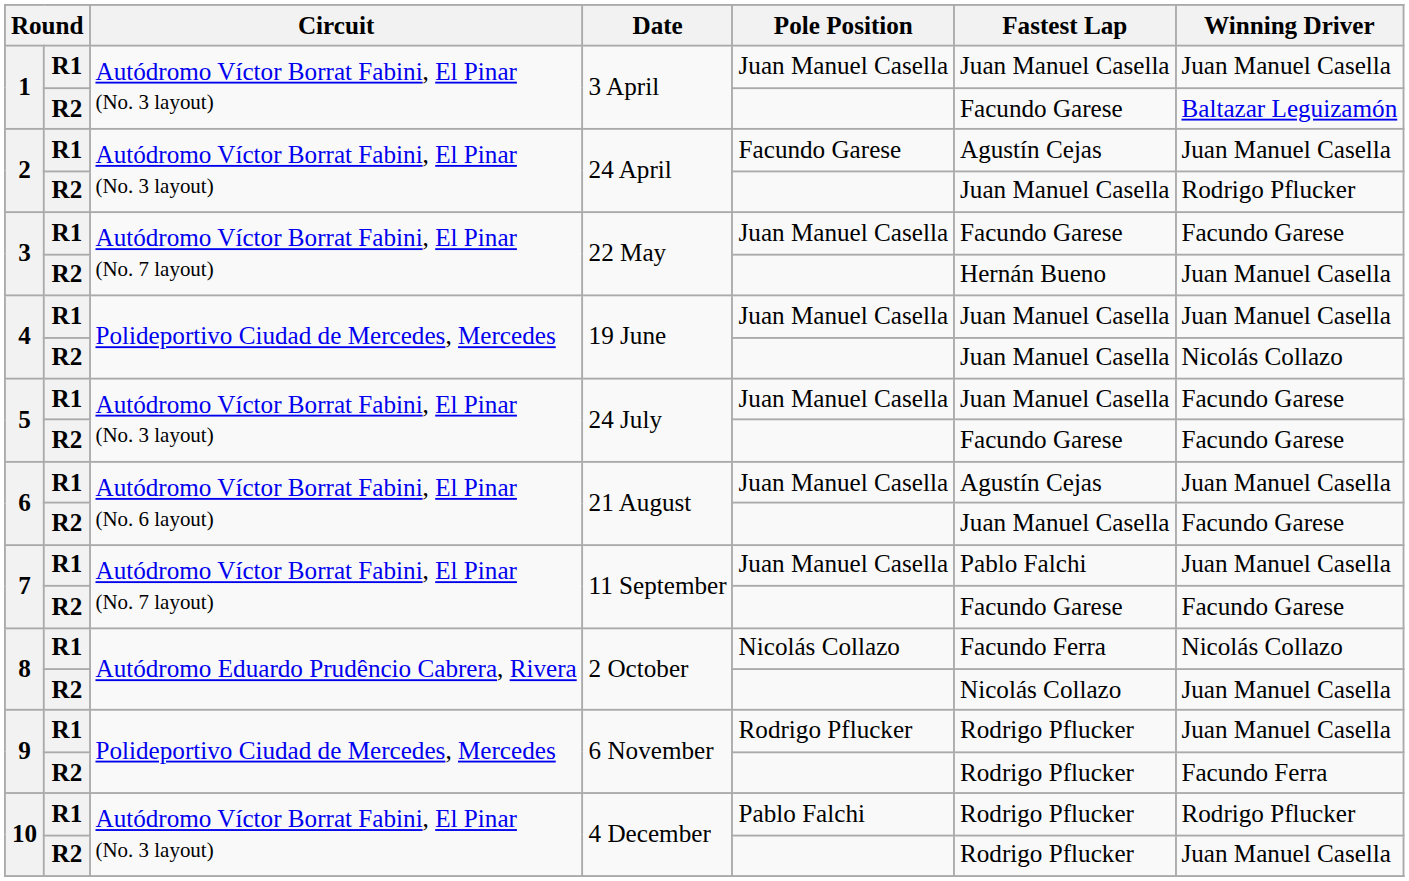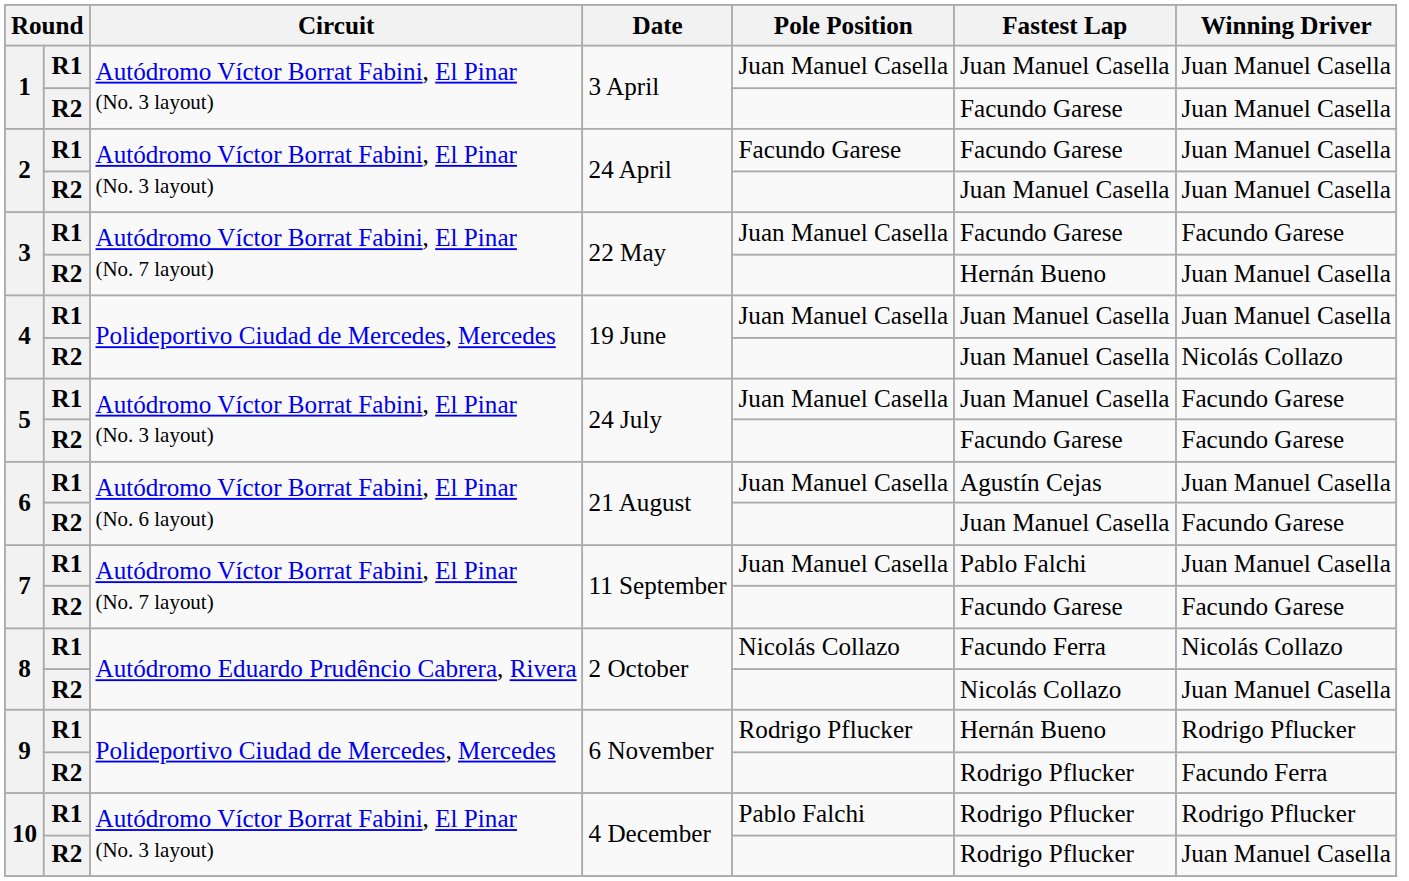 <table class="wikitable" style="font-size:85%">
 <tr>
 <th colspan=2>Round</th>
 <th>Circuit</th>
 <th>Date</th>
 <th>Pole Position</th>
 <th>Fastest Lap</th>
 <th>Winning Driver</th>
 </tr>
 <tr>
 <th rowspan=2>1</th>
 <th>R1</th>
 <td rowspan=2><a href='#'>Autódromo Víctor Borrat Fabini</a>, <a href='#'>El Pinar</a><br><small>(No. 3 layout)</small></td>
 <td rowspan=2>3 April</td>
 <td> Juan Manuel Casella</td>
 <td> Juan Manuel Casella</td>
 <td> Juan Manuel Casella</td>
 </tr>
 <tr>
 <th>R2</th>
 <td></td>
 <td> Facundo Garese</td>
-<td> <a href='#'>Baltazar Leguizamón</a></td>
+<td> Juan Manuel Casella</td>
 </tr>
 <tr>
 <th rowspan=2>2</th>
 <th>R1</th>
 <td rowspan=2><a href='#'>Autódromo Víctor Borrat Fabini</a>, <a href='#'>El Pinar</a><br><small>(No. 3 layout)</small></td>
 <td rowspan=2>24 April</td>
 <td> Facundo Garese</td>
-<td> Agustín Cejas</td>
+<td> Facundo Garese</td>
 <td> Juan Manuel Casella</td>
 </tr>
 <tr>
 <th>R2</th>
 <td></td>
 <td> Juan Manuel Casella</td>
-<td> Rodrigo Pflucker</td>
+<td> Juan Manuel Casella</td>
 </tr>
 <tr>
 <th rowspan=2>3</th>
 <th>R1</th>
 <td rowspan=2><a href='#'>Autódromo Víctor Borrat Fabini</a>, <a href='#'>El Pinar</a><br><small>(No. 7 layout)</small></td>
 <td rowspan=2>22 May</td>
 <td> Juan Manuel Casella</td>
 <td> Facundo Garese</td>
 <td> Facundo Garese</td>
 </tr>
 <tr>
 <th>R2</th>
 <td></td>
 <td> Hernán Bueno</td>
 <td> Juan Manuel Casella</td>
 </tr>
 <tr>
 <th rowspan=2>4</th>
 <th>R1</th>
 <td rowspan=2><a href='#'>Polideportivo Ciudad de Mercedes</a>, <a href='#'>Mercedes</a></td>
 <td rowspan=2>19 June</td>
 <td> Juan Manuel Casella</td>
 <td> Juan Manuel Casella</td>
 <td> Juan Manuel Casella</td>
 </tr>
 <tr>
 <th>R2</th>
 <td></td>
 <td> Juan Manuel Casella</td>
 <td> Nicolás Collazo</td>
 </tr>
 <tr>
 <th rowspan=2>5</th>
 <th>R1</th>
 <td rowspan=2><a href='#'>Autódromo Víctor Borrat Fabini</a>, <a href='#'>El Pinar</a><br><small>(No. 3 layout)</small></td>
 <td rowspan=2>24 July</td>
 <td> Juan Manuel Casella</td>
 <td> Juan Manuel Casella</td>
 <td> Facundo Garese</td>
 </tr>
 <tr>
 <th>R2</th>
 <td></td>
 <td> Facundo Garese</td>
 <td> Facundo Garese</td>
 </tr>
 <tr>
 <th rowspan=2>6</th>
 <th>R1</th>
 <td rowspan=2><a href='#'>Autódromo Víctor Borrat Fabini</a>, <a href='#'>El Pinar</a><br><small>(No. 6 layout)</small></td>
 <td rowspan=2>21 August</td>
 <td> Juan Manuel Casella</td>
 <td> Agustín Cejas</td>
 <td> Juan Manuel Casella</td>
 </tr>
 <tr>
 <th>R2</th>
 <td></td>
 <td> Juan Manuel Casella</td>
 <td> Facundo Garese</td>
 </tr>
 <tr>
 <th rowspan=2>7</th>
 <th>R1</th>
 <td rowspan=2><a href='#'>Autódromo Víctor Borrat Fabini</a>, <a href='#'>El Pinar</a><br><small>(No. 7 layout)</small></td>
 <td rowspan=2>11 September</td>
 <td> Juan Manuel Casella</td>
 <td> Pablo Falchi</td>
 <td> Juan Manuel Casella</td>
 </tr>
 <tr>
 <th>R2</th>
 <td></td>
 <td> Facundo Garese</td>
 <td> Facundo Garese</td>
 </tr>
 <tr>
 <th rowspan=2>8</th>
 <th>R1</th>
 <td rowspan=2><a href='#'>Autódromo Eduardo Prudêncio Cabrera</a>, <a href='#'>Rivera</a></td>
 <td rowspan=2>2 October</td>
 <td> Nicolás Collazo</td>
 <td> Facundo Ferra</td>
 <td> Nicolás Collazo</td>
 </tr>
 <tr>
 <th>R2</th>
 <td></td>
 <td> Nicolás Collazo</td>
 <td> Juan Manuel Casella</td>
 </tr>
 <tr>
 <th rowspan=2>9</th>
 <th>R1</th>
 <td rowspan=2><a href='#'>Polideportivo Ciudad de Mercedes</a>, <a href='#'>Mercedes</a></td>
 <td rowspan=2>6 November</td>
 <td> Rodrigo Pflucker</td>
+<td> Hernán Bueno</td>
 <td> Rodrigo Pflucker</td>
-<td> Juan Manuel Casella</td>
 </tr>
 <tr>
 <th>R2</th>
 <td></td>
 <td> Rodrigo Pflucker</td>
 <td> Facundo Ferra</td>
 </tr>
 <tr>
 <th rowspan=2>10</th>
 <th>R1</th>
 <td rowspan=2><a href='#'>Autódromo Víctor Borrat Fabini</a>, <a href='#'>El Pinar</a><br><small>(No. 3 layout)</small></td>
 <td rowspan=2>4 December</td>
 <td> Pablo Falchi</td>
 <td> Rodrigo Pflucker</td>
 <td> Rodrigo Pflucker</td>
 </tr>
 <tr>
 <th>R2</th>
 <td></td>
 <td> Rodrigo Pflucker</td>
 <td> Juan Manuel Casella</td>
 </tr>
 <tr>
 </tr>
 </table>
